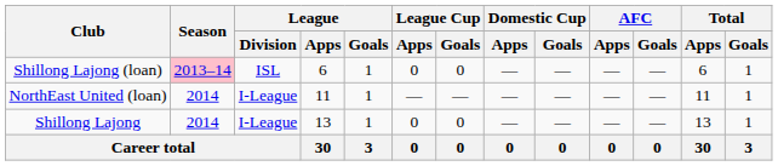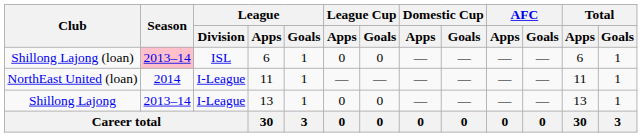 <table class="wikitable" style="text-align: center;">
 <tr>
 <th rowspan="2">Club</th>
 <th rowspan="2">Season</th>
 <th colspan="3">League</th>
 <th colspan="2">League Cup</th>
 <th colspan="2">Domestic Cup</th>
 <th colspan="2"><a href='#'>AFC</a></th>
 <th colspan="2">Total</th>
 </tr>
 <tr>
 <th>Division</th>
 <th>Apps</th>
 <th>Goals</th>
 <th>Apps</th>
 <th>Goals</th>
 <th>Apps</th>
 <th>Goals</th>
 <th>Apps</th>
 <th>Goals</th>
 <th>Apps</th>
 <th>Goals</th>
 </tr>
 <tr>
 <td rowspan="1"><a href='#'>Shillong Lajong</a> (loan)</td>
 <td style="background: pink;"><a href='#'>2013–14</a></td>
 <td><a href='#'>ISL</a></td>
 <td>6</td>
 <td>1</td>
 <td>0</td>
 <td>0</td>
 <td>—</td>
 <td>—</td>
 <td>—</td>
 <td>—</td>
 <td>6</td>
 <td>1</td>
 </tr>
 <tr>
 <td rowspan="1"><a href='#'>NorthEast United</a> (loan)</td>
 <td><a href='#'>2014</a></td>
 <td><a href='#'>I-League</a></td>
 <td>11</td>
 <td>1</td>
 <td>—</td>
 <td>—</td>
 <td>—</td>
 <td>—</td>
 <td>—</td>
 <td>—</td>
 <td>11</td>
 <td>1</td>
 </tr>
 <tr>
 <td rowspan="1"><a href='#'>Shillong Lajong</a></td>
-<td><a href='#'>2014</a></td>
+<td><a href='#'>2013–14</a></td>
 <td><a href='#'>I-League</a></td>
 <td>13</td>
 <td>1</td>
 <td>0</td>
 <td>0</td>
 <td>—</td>
 <td>—</td>
 <td>—</td>
 <td>—</td>
 <td>13</td>
 <td>1</td>
 </tr>
 <tr>
 <th colspan="3">Career total</th>
 <th>30</th>
 <th>3</th>
 <th>0</th>
 <th>0</th>
 <th>0</th>
 <th>0</th>
 <th>0</th>
 <th>0</th>
 <th>30</th>
 <th>3</th>
 </tr>
 </table>
